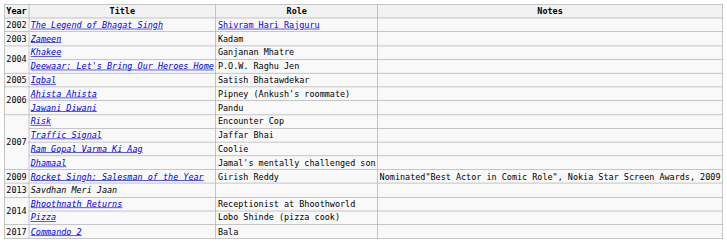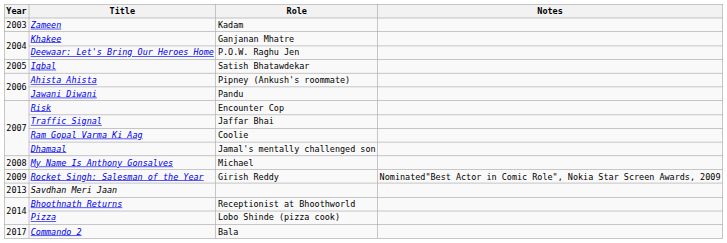 <table class="wikitable sortable">
 <tr>
 <th>Year</th>
 <th>Title</th>
 <th>Role</th>
 <th class="unsortable">Notes</th>
-</tr>
-<tr>
-<td>2002</td>
-<td><em><a href='#'>The Legend of Bhagat Singh</a></em></td>
-<td><a href='#'>Shivram Hari Rajguru</a></td>
-<td></td>
 </tr>
 <tr>
 <td>2003</td>
 <td><em><a href='#'>Zameen</a></em></td>
 <td>Kadam</td>
 <td></td>
 </tr>
 <tr>
 <td rowspan="2">2004</td>
 <td><em><a href='#'>Khakee</a></em></td>
 <td>Ganjanan Mhatre</td>
 <td></td>
 </tr>
 <tr>
 <td><em><a href='#'>Deewaar: Let's Bring Our Heroes Home</a></em></td>
 <td>P.O.W. Raghu Jen</td>
 <td></td>
 </tr>
 <tr>
 <td>2005</td>
 <td><em><a href='#'>Iqbal</a></em></td>
 <td>Satish Bhatawdekar</td>
 <td></td>
 </tr>
 <tr>
 <td rowspan="2">2006</td>
 <td><em><a href='#'>Ahista Ahista</a></em></td>
 <td>Pipney (Ankush's roommate)</td>
 <td></td>
 </tr>
 <tr>
 <td><em><a href='#'>Jawani Diwani</a></em></td>
 <td>Pandu</td>
 <td></td>
 </tr>
 <tr>
 <td rowspan="4">2007</td>
 <td><em><a href='#'>Risk</a></em></td>
 <td>Encounter Cop</td>
 <td></td>
 </tr>
 <tr>
 <td><em><a href='#'>Traffic Signal</a></em></td>
 <td>Jaffar Bhai</td>
 <td></td>
 </tr>
 <tr>
 <td><em><a href='#'>Ram Gopal Varma Ki Aag</a></em></td>
 <td>Coolie</td>
 <td></td>
 </tr>
 <tr>
 <td><em><a href='#'>Dhamaal</a></em></td>
 <td>Jamal's mentally challenged son</td>
 <td></td>
 </tr>
 <tr>
+<td>2008</td>
+<td><em><a href='#'>My Name Is Anthony Gonsalves</a></em></td>
+<td>Michael</td>
+<td></td>
+</tr>
+<tr>
 <td>2009</td>
 <td><em><a href='#'>Rocket Singh: Salesman of the Year</a></em></td>
 <td>Girish Reddy</td>
 <td>Nominated"Best Actor in Comic Role", Nokia Star Screen Awards, 2009</td>
 </tr>
 <tr>
 <td>2013</td>
 <td><em>Savdhan Meri Jaan</em></td>
 <td></td>
 <td></td>
 </tr>
 <tr>
 <td rowspan="2">2014</td>
 <td><em><a href='#'>Bhoothnath Returns</a></em></td>
 <td>Receptionist at Bhoothworld<br></td>
 <td></td>
 </tr>
 <tr>
 <td><em><a href='#'>Pizza</a></em></td>
 <td>Lobo Shinde (pizza cook)</td>
 <td></td>
 </tr>
 <tr>
 <td>2017</td>
 <td><em><a href='#'>Commando 2</a></em></td>
 <td>Bala</td>
 <td></td>
 </tr>
 </table>
